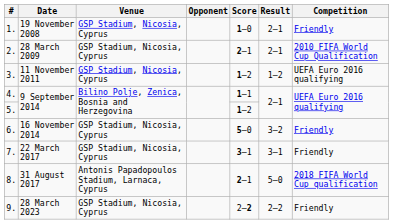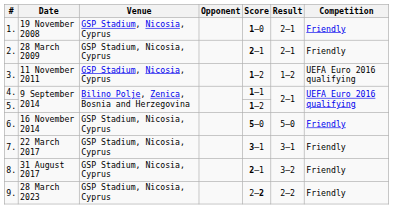 <table class="wikitable">
 <tr>
 <th>#</th>
 <th>Date</th>
 <th>Venue</th>
 <th>Opponent</th>
 <th>Score</th>
 <th>Result</th>
 <th>Competition</th>
 </tr>
 <tr>
 <td>1.</td>
 <td>19 November 2008</td>
 <td><a href='#'>GSP Stadium</a>, <a href='#'>Nicosia</a>, Cyprus</td>
 <td></td>
 <td align=center><strong>1</strong>–0</td>
 <td align=center>2–1</td>
 <td><a href='#'>Friendly</a></td>
 </tr>
 <tr>
 <td>2.</td>
 <td>28 March 2009</td>
 <td>GSP Stadium, Nicosia, Cyprus</td>
 <td></td>
 <td align=center><strong>2</strong>–1</td>
 <td align=center>2–1</td>
-<td><a href='#'>2010 FIFA World Cup Qualification</a></td>
+<td>Friendly</td>
 </tr>
 <tr>
 <td>3.</td>
 <td>11 November 2011</td>
 <td><a href='#'>GSP Stadium</a>, <a href='#'>Nicosia</a>, Cyprus</td>
 <td></td>
 <td align=center><strong>1</strong>–2</td>
 <td align=center>1–2</td>
 <td>UEFA Euro 2016 qualifying</td>
 </tr>
 <tr>
 <td>4.</td>
 <td rowspan=2>9 September 2014</td>
 <td rowspan=2><a href='#'>Bilino Polje</a>, <a href='#'>Zenica</a>, Bosnia and Herzegovina</td>
 <td rowspan=2></td>
 <td align=center><strong>1</strong>–1</td>
 <td rowspan=2 align=center>2–1</td>
 <td rowspan=2><a href='#'>UEFA Euro 2016 qualifying</a></td>
 </tr>
 <tr>
 <td>5.</td>
 <td align=center><strong>1</strong>–2</td>
 </tr>
 <tr>
 <td>6.</td>
 <td>16 November 2014</td>
 <td>GSP Stadium, Nicosia, Cyprus</td>
 <td></td>
 <td align=center><strong>5</strong>–0</td>
-<td align=center>3–2</td>
+<td align=center>5–0</td>
 <td><a href='#'>Friendly</a></td>
 </tr>
 <tr>
 <td>7.</td>
 <td>22 March 2017</td>
 <td>GSP Stadium, Nicosia, Cyprus</td>
 <td></td>
 <td align=center><strong>3</strong>–1</td>
 <td align=center>3–1</td>
 <td>Friendly</td>
 </tr>
 <tr>
 <td>8.</td>
 <td>31 August 2017</td>
-<td>Antonis Papadopoulos Stadium, Larnaca, Cyprus</td>
+<td>GSP Stadium, Nicosia, Cyprus</td>
 <td></td>
 <td align=center><strong>2</strong>–1</td>
-<td align=center>5–0</td>
-<td><a href='#'>2018 FIFA World Cup qualification</a></td>
+<td align=center>3–2</td>
+<td>Friendly</td>
 </tr>
 <tr>
 <td>9.</td>
 <td>28 March 2023</td>
 <td>GSP Stadium, Nicosia, Cyprus</td>
 <td></td>
 <td align=center>2–<strong>2</strong></td>
 <td align=center>2–2</td>
 <td>Friendly</td>
 </tr>
 </table>
